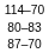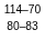 <table style="text-align:center">
 <tr>
 <th width=200></th>
 <th width=100></th>
 <th width=200></th>
 </tr>
 <tr>
 <td align=right><strong> </strong></td>
 <td align=center>114–70</td>
 <td align=left></td>
 </tr>
 <tr>
 <td align=right></td>
 <td align=center>80–83</td>
 <td align=left><strong></strong></td>
 </tr>
-<tr>
-<td align=right><strong></strong></td>
-<td align=center>87–70</td>
-<td align=left></td>
-</tr>
 </table>
